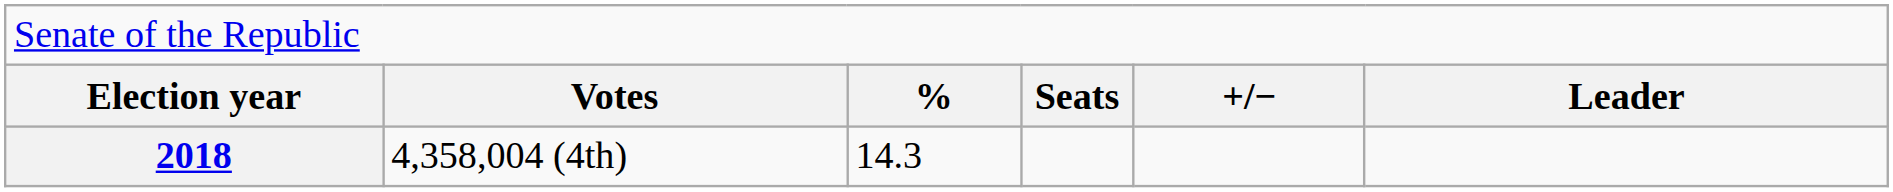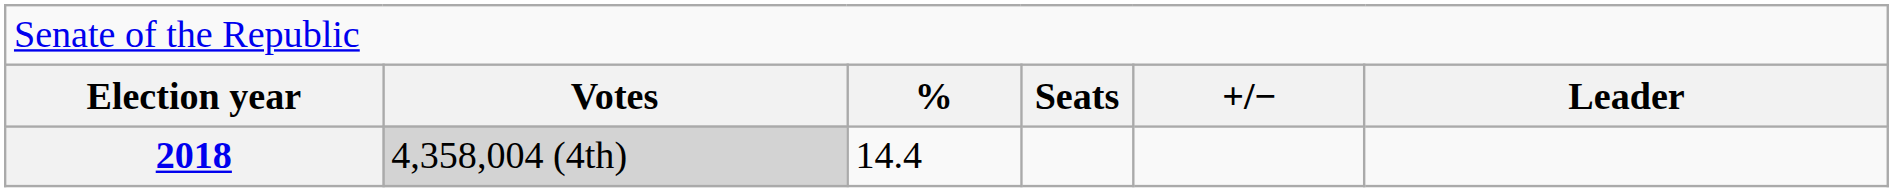 <table class=wikitable style="width:50%; border:1px #AAAAFF solid">
 <tr>
 <td colspan=6><a href='#'>Senate of the Republic</a></td>
 </tr>
 <tr>
 <th width=13%>Election year</th>
 <th width=16%>Votes</th>
 <th width=6%>%</th>
 <th width=1%>Seats</th>
 <th width=8%>+/−</th>
 <th width=18%>Leader</th>
 </tr>
 <tr>
 <th><a href='#'>2018</a></th>
-<td>4,358,004 (4th)</td>
-<td>14.3</td>
+<td style="background: lightgrey;">4,358,004 (4th)</td>
+<td>14.4</td>
 <td></td>
 <td></td>
 <td></td>
 </tr>
 </table>
